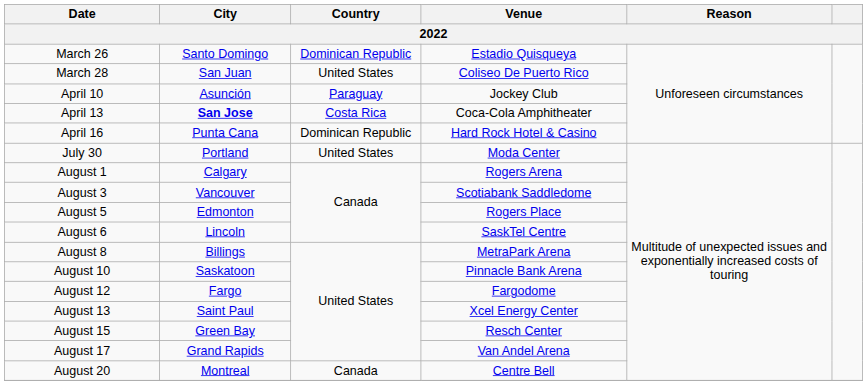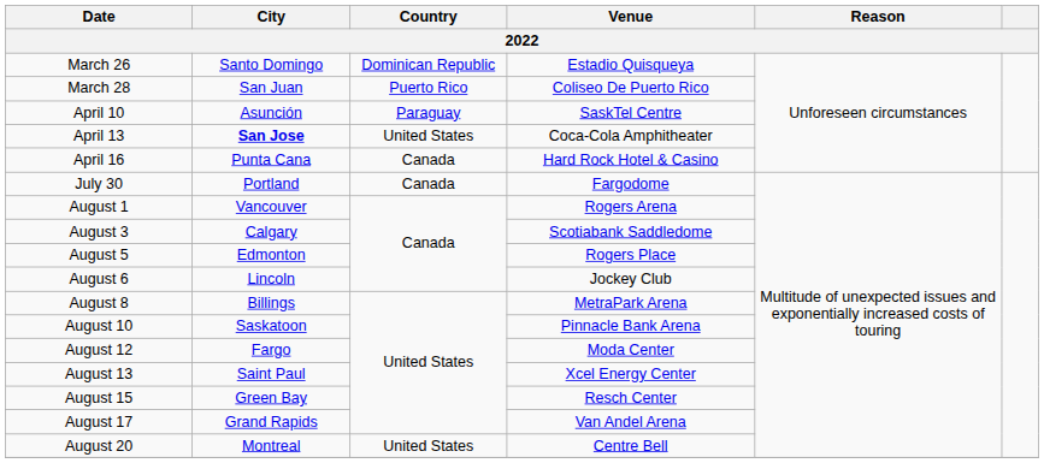 <table class="wikitable plainrowheaders" style="text-align:center;">
 <tr>
 <th scope="col" style="width:12em;">Date</th>
 <th scope="col" style="width:10em;">City</th>
 <th scope="col" style="width:10em;">Country</th>
 <th scope="col" style="width:16em;">Venue</th>
 <th scope="col" style="width:16em;">Reason</th>
 <th scope="col" style="width:2em;"></th>
 </tr>
 <tr>
 <th colspan="6">2022</th>
 </tr>
 <tr>
 <td>March 26</td>
 <td><a href='#'>Santo Domingo</a></td>
 <td><a href='#'>Dominican Republic</a></td>
 <td><a href='#'>Estadio Quisqueya</a></td>
 <td rowspan="5">Unforeseen circumstances</td>
 <td rowspan="5"></td>
 </tr>
 <tr>
 <td>March 28</td>
 <td><a href='#'>San Juan</a></td>
-<td>United States</td>
+<td><a href='#'>Puerto Rico</a></td>
 <td><a href='#'>Coliseo De Puerto Rico</a></td>
 </tr>
 <tr>
 <td>April 10</td>
 <td><a href='#'>Asunción</a></td>
 <td><a href='#'>Paraguay</a></td>
-<td>Jockey Club</td>
+<td><a href='#'>SaskTel Centre</a></td>
 </tr>
 <tr>
 <td>April 13</td>
 <td><strong><a href='#'>San Jose</a></strong></td>
-<td><a href='#'>Costa Rica</a></td>
+<td>United States</td>
 <td>Coca-Cola Amphitheater</td>
 </tr>
 <tr>
 <td>April 16</td>
 <td><a href='#'>Punta Cana</a></td>
-<td>Dominican Republic</td>
+<td>Canada</td>
 <td><a href='#'>Hard Rock Hotel & Casino</a></td>
 </tr>
 <tr>
 <td>July 30</td>
 <td><a href='#'>Portland</a></td>
-<td>United States</td>
-<td><a href='#'>Moda Center</a></td>
+<td>Canada</td>
+<td><a href='#'>Fargodome</a></td>
 <td rowspan="12">Multitude of unexpected issues and exponentially increased costs of touring</td>
 <td rowspan="12"></td>
 </tr>
 <tr>
 <td>August 1</td>
-<td><a href='#'>Calgary</a></td>
+<td><a href='#'>Vancouver</a></td>
 <td rowspan="4">Canada</td>
 <td><a href='#'>Rogers Arena</a></td>
 </tr>
 <tr>
 <td>August 3</td>
-<td><a href='#'>Vancouver</a></td>
+<td><a href='#'>Calgary</a></td>
 <td><a href='#'>Scotiabank Saddledome</a></td>
 </tr>
 <tr>
 <td>August 5</td>
 <td><a href='#'>Edmonton</a></td>
 <td><a href='#'>Rogers Place</a></td>
 </tr>
 <tr>
 <td>August 6</td>
 <td><a href='#'>Lincoln</a></td>
-<td><a href='#'>SaskTel Centre</a></td>
+<td>Jockey Club</td>
 </tr>
 <tr>
 <td>August 8</td>
 <td><a href='#'>Billings</a></td>
 <td rowspan="6">United States</td>
 <td><a href='#'>MetraPark Arena</a></td>
 </tr>
 <tr>
 <td>August 10</td>
 <td><a href='#'>Saskatoon</a></td>
 <td><a href='#'>Pinnacle Bank Arena</a></td>
 </tr>
 <tr>
 <td>August 12</td>
 <td><a href='#'>Fargo</a></td>
-<td><a href='#'>Fargodome</a></td>
+<td><a href='#'>Moda Center</a></td>
 </tr>
 <tr>
 <td>August 13</td>
 <td><a href='#'>Saint Paul</a></td>
 <td><a href='#'>Xcel Energy Center</a></td>
 </tr>
 <tr>
 <td>August 15</td>
 <td><a href='#'>Green Bay</a></td>
 <td><a href='#'>Resch Center</a></td>
 </tr>
 <tr>
 <td>August 17</td>
 <td><a href='#'>Grand Rapids</a></td>
 <td><a href='#'>Van Andel Arena</a></td>
 </tr>
 <tr>
 <td>August 20</td>
 <td><a href='#'>Montreal</a></td>
-<td>Canada</td>
+<td>United States</td>
 <td><a href='#'>Centre Bell</a></td>
 </tr>
 <tr>
 </tr>
 </table>
